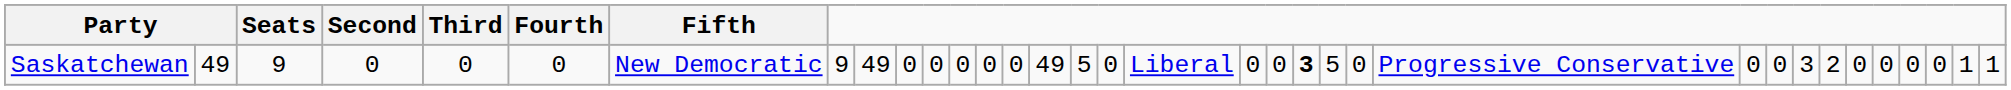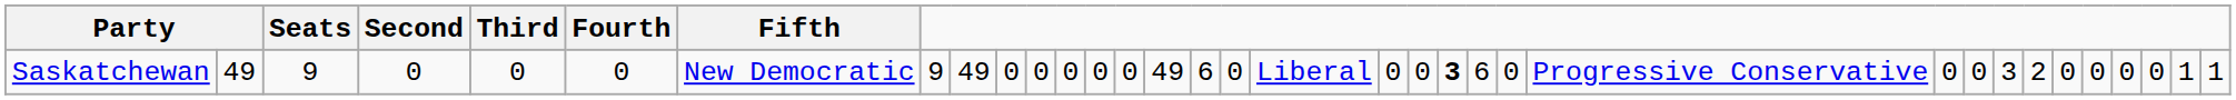 <table class="wikitable">
 <tr>
 <th colspan=2>Party</th>
 <th>Seats</th>
 <th>Second</th>
 <th>Third</th>
 <th>Fourth</th>
 <th>Fifth</th>
 </tr>
 <tr>
 <td><a href='#'>Saskatchewan</a></td>
 <td align=center>49</td>
 <td align=center>9</td>
 <td align=center>0</td>
 <td align=center>0</td>
 <td align=center>0<br></td>
 <td><a href='#'>New Democratic</a></td>
 <td align=center>9</td>
 <td align=center>49</td>
 <td align=center>0</td>
 <td align=center>0</td>
 <td align=center>0<br></td>
 <td align=center>0</td>
 <td align=center>0</td>
 <td align=center>49</td>
-<td align=center>5</td>
+<td align=center>6</td>
 <td align=center>0<br></td>
 <td><a href='#'>Liberal</a></td>
 <td align=center>0</td>
 <td align=center>0</td>
 <td align=center><strong>3</strong></td>
-<td align=center>5</td>
+<td align=center>6</td>
 <td align=center>0<br></td>
 <td><a href='#'>Progressive Conservative</a></td>
 <td align=center>0</td>
 <td align=center>0</td>
 <td align=center>3</td>
 <td align=center>2</td>
 <td align=center>0<br></td>
 <td align=center>0</td>
 <td align=center>0</td>
 <td align=center>0</td>
 <td align=center>1</td>
 <td align=center>1</td>
 </tr>
 </table>
